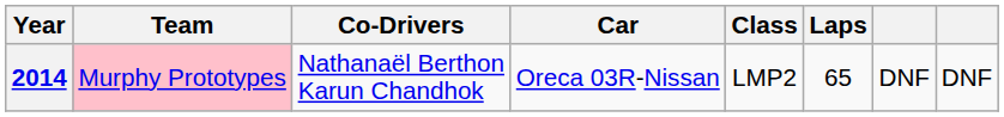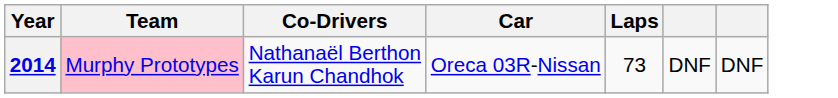 <table class="wikitable" style="text-align:center; font-size:85%">
 <tr>
 <th>Year</th>
 <th>Team</th>
 <th>Co-Drivers</th>
 <th>Car</th>
-<th>Class</th>
 <th>Laps</th>
 <th></th>
 <th></th>
 </tr>
 <tr>
 <th><a href='#'>2014</a></th>
 <td align="left"nowrap style="background: pink;"> <a href='#'>Murphy Prototypes</a></td>
 <td align="left"nowrap> <a href='#'>Nathanaël Berthon</a><br> <a href='#'>Karun Chandhok</a></td>
 <td align="left"nowrap><a href='#'>Oreca 03R</a>-<a href='#'>Nissan</a></td>
-<td>LMP2</td>
-<td>65</td>
+<td>73</td>
 <td>DNF</td>
 <td>DNF</td>
 </tr>
 </table>
